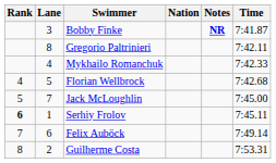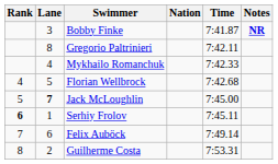 <table class="wikitable sortable" style="text-align:center">
 <tr>
 <th>Rank</th>
 <th>Lane</th>
 <th>Swimmer</th>
 <th>Nation</th>
+<th>Time</th>
 <th>Notes</th>
-<th>Time</th>
 </tr>
 <tr>
 <td></td>
 <td>3</td>
 <td align=left><a href='#'>Bobby Finke</a></td>
 <td align=left></td>
+<td>7:41.87</td>
 <td><strong><a href='#'>NR</a></strong></td>
-<td>7:41.87</td>
 </tr>
 <tr>
 <td></td>
 <td>8</td>
 <td align=left><a href='#'>Gregorio Paltrinieri</a></td>
 <td align=left></td>
+<td>7:42.11</td>
 <td></td>
-<td>7:42.11</td>
 </tr>
 <tr>
 <td></td>
 <td>4</td>
 <td align=left><a href='#'>Mykhailo Romanchuk</a></td>
 <td align=left></td>
+<td>7:42.33</td>
 <td></td>
-<td>7:42.33</td>
 </tr>
 <tr>
 <td>4</td>
 <td>5</td>
 <td align=left><a href='#'>Florian Wellbrock</a></td>
 <td align=left></td>
+<td>7:42.68</td>
 <td></td>
-<td>7:42.68</td>
 </tr>
 <tr>
 <td>5</td>
-<td>7</td>
+<td><strong>7</strong></td>
 <td align=left><a href='#'>Jack McLoughlin</a></td>
 <td align=left></td>
+<td>7:45.00</td>
 <td></td>
-<td>7:45.00</td>
 </tr>
 <tr>
 <td><strong>6</strong></td>
 <td>1</td>
 <td align=left><a href='#'>Serhiy Frolov</a></td>
 <td align=left></td>
+<td>7:45.11</td>
 <td></td>
-<td>7:45.11</td>
 </tr>
 <tr>
 <td>7</td>
 <td>6</td>
 <td align=left><a href='#'>Felix Auböck</a></td>
 <td align=left></td>
+<td>7:49.14</td>
 <td></td>
-<td>7:49.14</td>
 </tr>
 <tr>
 <td>8</td>
 <td>2</td>
 <td align=left><a href='#'>Guilherme Costa</a></td>
 <td align=left></td>
+<td>7:53.31</td>
 <td></td>
-<td>7:53.31</td>
 </tr>
 </table>
